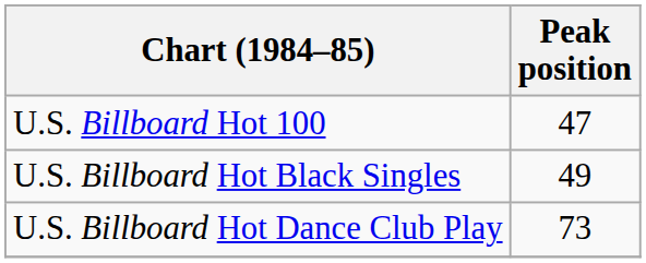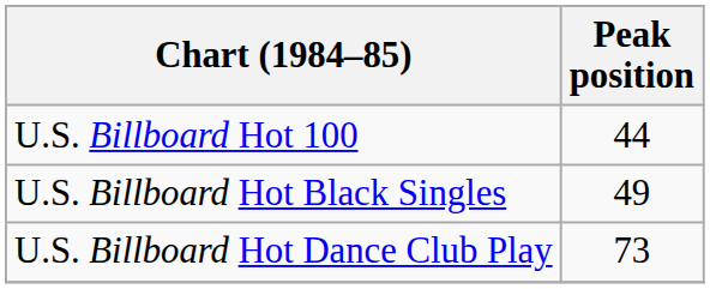 <table class="wikitable sortable">
 <tr>
 <th>Chart (1984–85)</th>
 <th>Peak<br>position</th>
 </tr>
 <tr>
 <td>U.S. <a href='#'><em>Billboard</em> Hot 100</a></td>
-<td align="center">47</td>
+<td align="center">44</td>
 </tr>
 <tr>
 <td>U.S. <em>Billboard</em> <a href='#'>Hot Black Singles</a></td>
 <td align="center">49</td>
 </tr>
 <tr>
 <td>U.S. <em>Billboard</em> <a href='#'>Hot Dance Club Play</a></td>
 <td align="center">73</td>
 </tr>
 <tr>
 </tr>
 </table>
